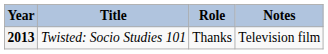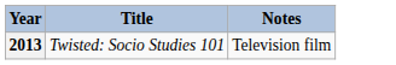 <table class="wikitable plainrowheaders" style="font-size:95%;">
 <tr>
 <th scope="col" style="background:#B0C4DE;">Year</th>
 <th scope="col" style="background:#B0C4DE;">Title</th>
-<th scope="col" style="background:#B0C4DE;">Role</th>
 <th scope="col" style="background:#B0C4DE;">Notes</th>
 </tr>
 <tr>
 <th scope="row">2013</th>
 <td><em>Twisted: Socio Studies 101</em></td>
-<td>Thanks</td>
 <td>Television film</td>
 </tr>
 </table>
